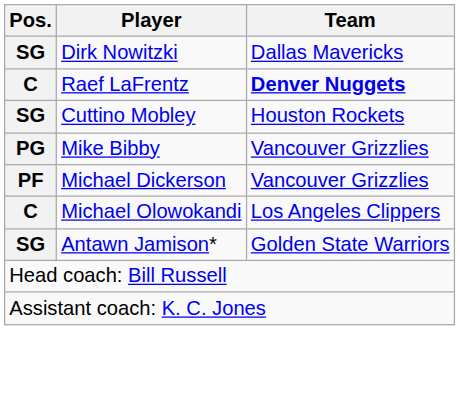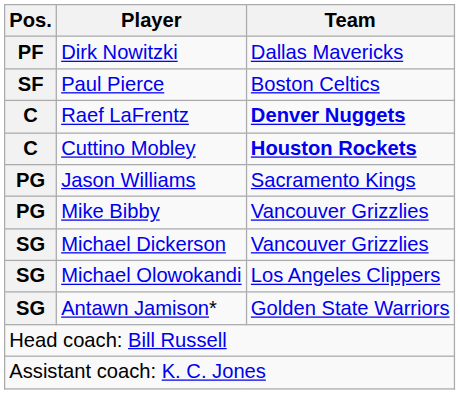 <table class="wikitable">
 <tr>
 <th>Pos.</th>
 <th>Player</th>
 <th>Team</th>
 </tr>
 <tr>
-<th>SG</th>
+<th>PF</th>
 <td><a href='#'>Dirk Nowitzki</a></td>
 <td><a href='#'>Dallas Mavericks</a></td>
+</tr>
+<tr>
+<th>SF</th>
+<td><a href='#'>Paul Pierce</a></td>
+<td><a href='#'>Boston Celtics</a></td>
 </tr>
 <tr>
 <th>C</th>
 <td><a href='#'>Raef LaFrentz</a></td>
 <td><strong><a href='#'>Denver Nuggets</a></strong></td>
 </tr>
 <tr>
-<th>SG</th>
+<th>C</th>
 <td><a href='#'>Cuttino Mobley</a></td>
-<td><a href='#'>Houston Rockets</a></td>
+<td><strong><a href='#'>Houston Rockets</a></strong></td>
+</tr>
+<tr>
+<th>PG</th>
+<td><a href='#'>Jason Williams</a></td>
+<td><a href='#'>Sacramento Kings</a></td>
 </tr>
 <tr>
 <th>PG</th>
 <td><a href='#'>Mike Bibby</a></td>
 <td><a href='#'>Vancouver Grizzlies</a></td>
 </tr>
 <tr>
-<th>PF</th>
+<th>SG</th>
 <td><a href='#'>Michael Dickerson</a></td>
 <td><a href='#'>Vancouver Grizzlies</a></td>
 </tr>
 <tr>
-<th>C</th>
+<th>SG</th>
 <td><a href='#'>Michael Olowokandi</a></td>
 <td><a href='#'>Los Angeles Clippers</a></td>
 </tr>
 <tr>
 <th>SG</th>
 <td><a href='#'>Antawn Jamison</a>*</td>
 <td><a href='#'>Golden State Warriors</a></td>
 </tr>
 <tr>
 <td colspan="3">Head coach: <a href='#'>Bill Russell</a></td>
 </tr>
 <tr>
 <td colspan="3">Assistant coach: <a href='#'>K. C. Jones</a></td>
 </tr>
 </table>
